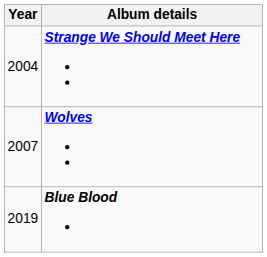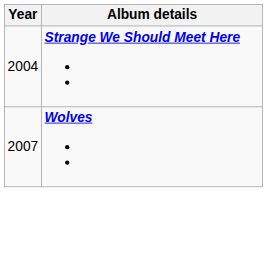 <table class="wikitable">
 <tr>
 <th rowspan="1">Year</th>
 <th rowspan="1" width="250">Album details</th>
 </tr>
 <tr>
 <td align="center">2004</td>
 <td><strong><em><a href='#'>Strange We Should Meet Here</a></em></strong><br><ul><li></li><li></li></ul></td>
 </tr>
 <tr>
 <td align="center">2007</td>
 <td><strong><em><a href='#'>Wolves</a></em></strong><br><ul><li></li><li></li></ul></td>
 </tr>
-<tr>
-<td align="center">2019</td>
-<td><strong><em>Blue Blood</em></strong><br><ul><li></li></ul></td>
-</tr>
 </table>
